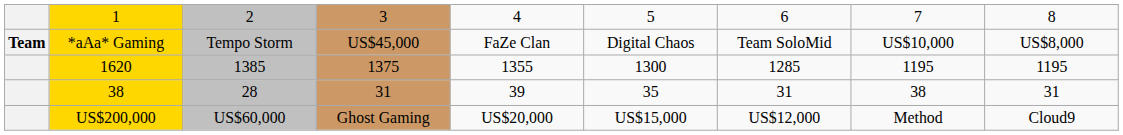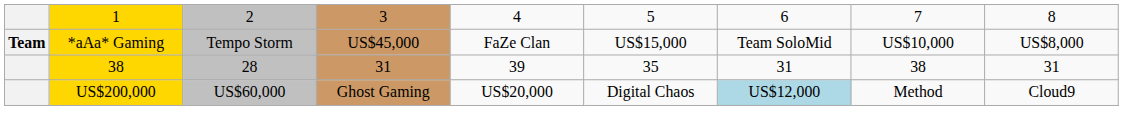 <table class="wikitable" style="text-align: center">
 <tr>
 <th width=4%></th>
 <td style="background:gold;" width=12%>1</td>
 <td style="background:silver;" width=12%>2</td>
 <td style="background:#c96" width=12%>3</td>
 <td width=12%>4</td>
 <td width=12%>5</td>
 <td width=12%>6</td>
 <td width=12%>7</td>
 <td width=12%>8</td>
 </tr>
 <tr>
 <th>Team</th>
 <td style="background:gold;">*aAa* Gaming</td>
 <td style="background:silver;">Tempo Storm</td>
 <td style="background:#c96">US$45,000</td>
 <td>FaZe Clan</td>
-<td>Digital Chaos</td>
+<td>US$15,000</td>
 <td>Team SoloMid</td>
 <td>US$10,000</td>
 <td>US$8,000</td>
-</tr>
-<tr>
-<th></th>
-<td style="background:gold;">1620</td>
-<td style="background:silver;">1385</td>
-<td style="background:#c96">1375</td>
-<td>1355</td>
-<td>1300</td>
-<td>1285</td>
-<td>1195</td>
-<td>1195</td>
 </tr>
 <tr>
 <th></th>
 <td style="background:gold;">38</td>
 <td style="background:silver;">28</td>
 <td style="background:#c96">31</td>
 <td>39</td>
 <td>35</td>
 <td>31</td>
 <td>38</td>
 <td>31</td>
 </tr>
 <tr>
 <th></th>
 <td style="background:gold;">US$200,000</td>
 <td style="background:silver;">US$60,000</td>
 <td style="background:#c96">Ghost Gaming</td>
 <td>US$20,000</td>
-<td>US$15,000</td>
-<td>US$12,000</td>
+<td>Digital Chaos</td>
+<td style="background: lightblue;">US$12,000</td>
 <td>Method</td>
 <td>Cloud9</td>
 </tr>
 </table>
